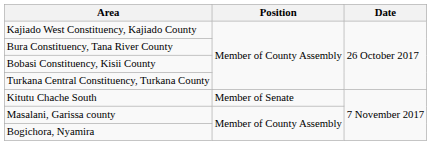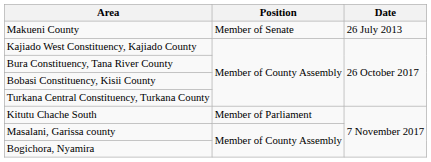 <table class="wikitable sortable">
 <tr>
 <th>Area</th>
 <th>Position</th>
 <th>Date</th>
+</tr>
+<tr>
+<td>Makueni County</td>
+<td>Member of Senate</td>
+<td>26 July 2013</td>
 </tr>
 <tr>
 <td>Kajiado West Constituency, Kajiado County</td>
 <td rowspan="4">Member of County Assembly</td>
 <td rowspan="4">26 October 2017</td>
 </tr>
 <tr>
 <td>Bura Constituency, Tana River County</td>
 </tr>
 <tr>
 <td>Bobasi Constituency, Kisii County</td>
 </tr>
 <tr>
 <td>Turkana Central Constituency, Turkana County</td>
 </tr>
 <tr>
 <td>Kitutu Chache South</td>
-<td>Member of Senate</td>
+<td>Member of Parliament</td>
 <td rowspan="3">7 November 2017</td>
 </tr>
 <tr>
 <td>Masalani, Garissa county</td>
 <td rowspan="2">Member of County Assembly</td>
 </tr>
 <tr>
 <td>Bogichora, Nyamira</td>
 </tr>
 </table>
